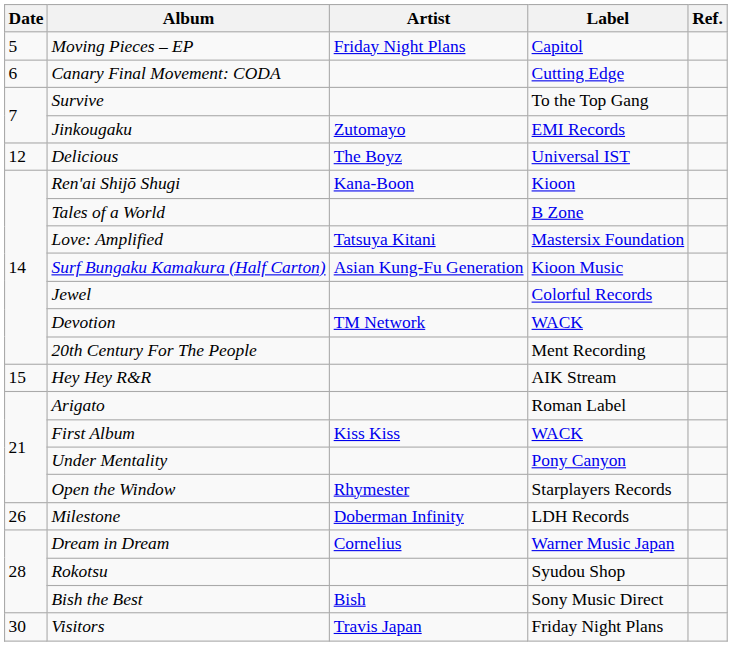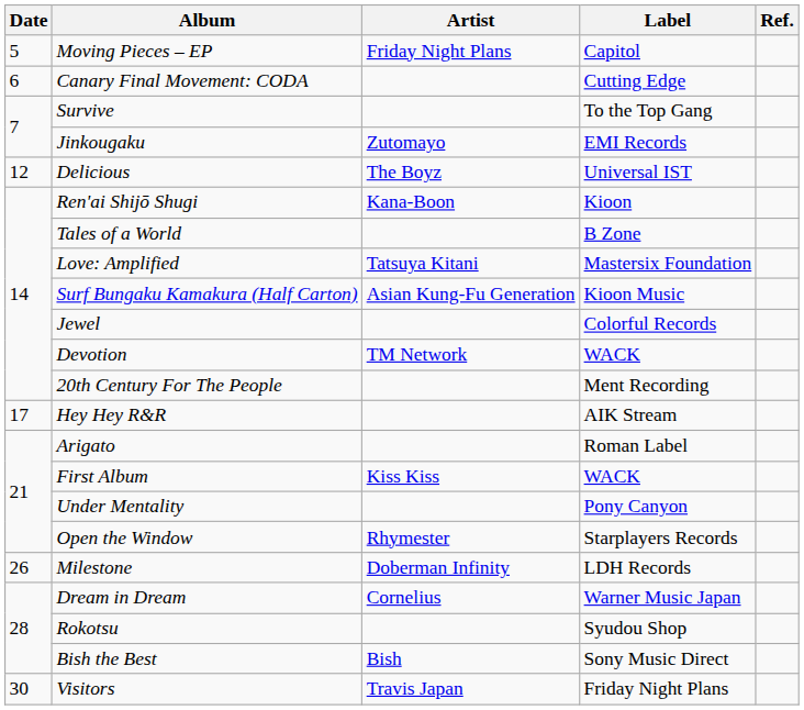 <table class="wikitable">
 <tr>
 <th>Date</th>
 <th>Album</th>
 <th>Artist</th>
 <th>Label</th>
 <th>Ref.</th>
 </tr>
 <tr>
 <td>5</td>
 <td><em>Moving Pieces – EP</em></td>
 <td><a href='#'>Friday Night Plans</a></td>
 <td><a href='#'>Capitol</a></td>
 <td></td>
 </tr>
 <tr>
 <td>6</td>
 <td><em>Canary Final Movement: CODA</em></td>
 <td></td>
 <td><a href='#'>Cutting Edge</a></td>
 <td></td>
 </tr>
 <tr>
 <td rowspan="2">7</td>
 <td><em>Survive</em></td>
 <td></td>
 <td>To the Top Gang</td>
 <td></td>
 </tr>
 <tr>
 <td><em>Jinkougaku</em></td>
 <td><a href='#'>Zutomayo</a></td>
 <td><a href='#'>EMI Records</a></td>
 <td></td>
 </tr>
 <tr>
 <td>12</td>
 <td><em>Delicious</em></td>
 <td><a href='#'>The Boyz</a></td>
 <td><a href='#'>Universal IST</a></td>
 <td></td>
 </tr>
 <tr>
 <td rowspan="7">14</td>
 <td><em>Ren'ai Shijō Shugi</em></td>
 <td><a href='#'>Kana-Boon</a></td>
 <td><a href='#'>Kioon</a></td>
 <td></td>
 </tr>
 <tr>
 <td><em>Tales of a World</em></td>
 <td></td>
 <td><a href='#'>B Zone</a></td>
 <td></td>
 </tr>
 <tr>
 <td><em>Love: Amplified</em></td>
 <td><a href='#'>Tatsuya Kitani</a></td>
 <td><a href='#'>Mastersix Foundation</a></td>
 <td></td>
 </tr>
 <tr>
 <td><a href='#'><em>Surf Bungaku Kamakura (Half Carton)</em></a></td>
 <td><a href='#'>Asian Kung-Fu Generation</a></td>
 <td><a href='#'>Kioon Music</a></td>
 <td></td>
 </tr>
 <tr>
 <td><em>Jewel</em></td>
 <td></td>
 <td><a href='#'>Colorful Records</a></td>
 <td></td>
 </tr>
 <tr>
 <td><em>Devotion</em></td>
 <td><a href='#'>TM Network</a></td>
 <td><a href='#'>WACK</a></td>
 <td></td>
 </tr>
 <tr>
 <td><em>20th Century For The People</em></td>
 <td></td>
 <td>Ment Recording</td>
 <td></td>
 </tr>
 <tr>
-<td>15</td>
+<td>17</td>
 <td><em>Hey Hey R&R</em></td>
 <td></td>
 <td>AIK Stream</td>
 <td></td>
 </tr>
 <tr>
 <td rowspan="4">21</td>
 <td><em>Arigato</em></td>
 <td></td>
 <td>Roman Label</td>
 <td></td>
 </tr>
 <tr>
 <td><em>First Album</em></td>
 <td><a href='#'>Kiss Kiss</a></td>
 <td><a href='#'>WACK</a></td>
 <td></td>
 </tr>
 <tr>
 <td><em>Under Mentality</em></td>
 <td></td>
 <td><a href='#'>Pony Canyon</a></td>
 <td></td>
 </tr>
 <tr>
 <td><em>Open the Window</em></td>
 <td><a href='#'>Rhymester</a></td>
 <td>Starplayers Records</td>
 <td></td>
 </tr>
 <tr>
 <td>26</td>
 <td><em>Milestone</em></td>
 <td><a href='#'>Doberman Infinity</a></td>
 <td>LDH Records</td>
 <td></td>
 </tr>
 <tr>
 <td rowspan="3">28</td>
 <td><em>Dream in Dream</em></td>
 <td><a href='#'>Cornelius</a></td>
 <td><a href='#'>Warner Music Japan</a></td>
 <td></td>
 </tr>
 <tr>
 <td><em>Rokotsu</em></td>
 <td></td>
 <td>Syudou Shop</td>
 <td></td>
 </tr>
 <tr>
 <td><em>Bish the Best</em></td>
 <td><a href='#'>Bish</a></td>
 <td>Sony Music Direct</td>
 <td></td>
 </tr>
 <tr>
 <td>30</td>
 <td><em>Visitors</em></td>
 <td><a href='#'>Travis Japan</a></td>
 <td>Friday Night Plans</td>
 <td></td>
 </tr>
 </table>
